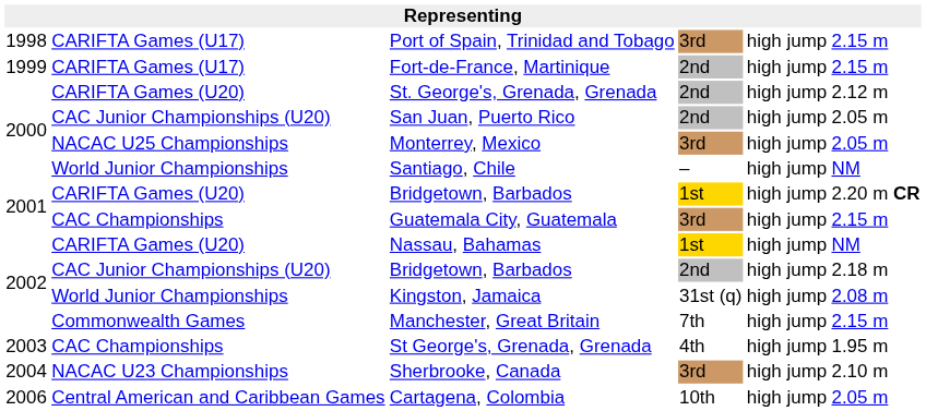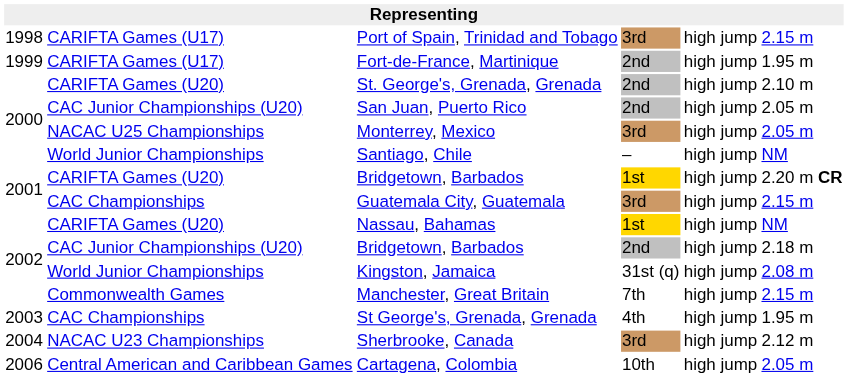 <table>
 <tr>
 <th bgcolor="#eeeeee" colspan="6">Representing </th>
 </tr>
 <tr>
 <td>1998</td>
 <td><a href='#'>CARIFTA Games (U17)</a></td>
 <td><a href='#'>Port of Spain</a>, <a href='#'>Trinidad and Tobago</a></td>
 <td bgcolor=CC9966>3rd</td>
 <td>high jump</td>
 <td><a href='#'>2.15 m</a></td>
 </tr>
 <tr>
 <td>1999</td>
 <td><a href='#'>CARIFTA Games (U17)</a></td>
 <td><a href='#'>Fort-de-France</a>, <a href='#'>Martinique</a></td>
 <td bgcolor="silver">2nd</td>
 <td>high jump</td>
-<td><a href='#'>2.15 m</a></td>
+<td>1.95 m</td>
 </tr>
 <tr>
 <td rowspan=4>2000</td>
 <td><a href='#'>CARIFTA Games (U20)</a></td>
 <td><a href='#'>St. George's, Grenada</a>, <a href='#'>Grenada</a></td>
 <td bgcolor="silver">2nd</td>
 <td>high jump</td>
-<td>2.12 m</td>
+<td>2.10 m</td>
 </tr>
 <tr>
 <td><a href='#'>CAC Junior Championships (U20)</a></td>
 <td><a href='#'>San Juan</a>, <a href='#'>Puerto Rico</a></td>
 <td bgcolor="silver">2nd</td>
 <td>high jump</td>
 <td>2.05 m</td>
 </tr>
 <tr>
 <td><a href='#'>NACAC U25 Championships</a></td>
 <td><a href='#'>Monterrey</a>, <a href='#'>Mexico</a></td>
 <td bgcolor=CC9966>3rd</td>
 <td>high jump</td>
 <td><a href='#'>2.05 m</a></td>
 </tr>
 <tr>
 <td><a href='#'>World Junior Championships</a></td>
 <td><a href='#'>Santiago</a>, <a href='#'>Chile</a></td>
 <td>–</td>
 <td>high jump</td>
 <td><a href='#'>NM</a></td>
 </tr>
 <tr>
 <td rowspan=2>2001</td>
 <td><a href='#'>CARIFTA Games (U20)</a></td>
 <td><a href='#'>Bridgetown</a>, <a href='#'>Barbados</a></td>
 <td bgcolor="gold">1st</td>
 <td>high jump</td>
 <td>2.20 m <strong>CR</strong></td>
 </tr>
 <tr>
 <td><a href='#'>CAC Championships</a></td>
 <td><a href='#'>Guatemala City</a>, <a href='#'>Guatemala</a></td>
 <td bgcolor=CC9966>3rd</td>
 <td>high jump</td>
 <td><a href='#'>2.15 m</a></td>
 </tr>
 <tr>
 <td rowspan=4>2002</td>
 <td><a href='#'>CARIFTA Games (U20)</a></td>
 <td><a href='#'>Nassau</a>, <a href='#'>Bahamas</a></td>
 <td bgcolor="gold">1st</td>
 <td>high jump</td>
 <td><a href='#'>NM</a></td>
 </tr>
 <tr>
 <td><a href='#'>CAC Junior Championships (U20)</a></td>
 <td><a href='#'>Bridgetown</a>, <a href='#'>Barbados</a></td>
 <td bgcolor="silver">2nd</td>
 <td>high jump</td>
 <td>2.18 m</td>
 </tr>
 <tr>
 <td><a href='#'>World Junior Championships</a></td>
 <td><a href='#'>Kingston</a>, <a href='#'>Jamaica</a></td>
 <td>31st (q)</td>
 <td>high jump</td>
 <td><a href='#'>2.08 m</a></td>
 </tr>
 <tr>
 <td><a href='#'>Commonwealth Games</a></td>
 <td><a href='#'>Manchester</a>, <a href='#'>Great Britain</a></td>
 <td>7th</td>
 <td>high jump</td>
 <td><a href='#'>2.15 m</a></td>
 </tr>
 <tr>
 <td>2003</td>
 <td><a href='#'>CAC Championships</a></td>
 <td><a href='#'>St George's, Grenada</a>, <a href='#'>Grenada</a></td>
 <td>4th</td>
 <td>high jump</td>
 <td>1.95 m</td>
 </tr>
 <tr>
 <td>2004</td>
 <td><a href='#'>NACAC U23 Championships</a></td>
 <td><a href='#'>Sherbrooke</a>, <a href='#'>Canada</a></td>
 <td bgcolor=CC9966>3rd</td>
 <td>high jump</td>
-<td>2.10 m</td>
+<td>2.12 m</td>
 </tr>
 <tr>
 <td>2006</td>
 <td><a href='#'>Central American and Caribbean Games</a></td>
 <td><a href='#'>Cartagena</a>, <a href='#'>Colombia</a></td>
 <td>10th</td>
 <td>high jump</td>
 <td><a href='#'>2.05 m</a></td>
 </tr>
 <tr>
 </tr>
 </table>
